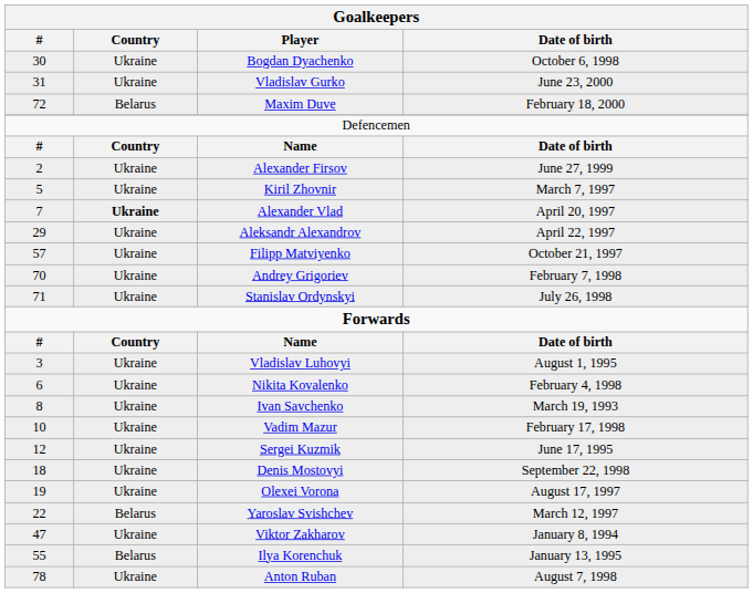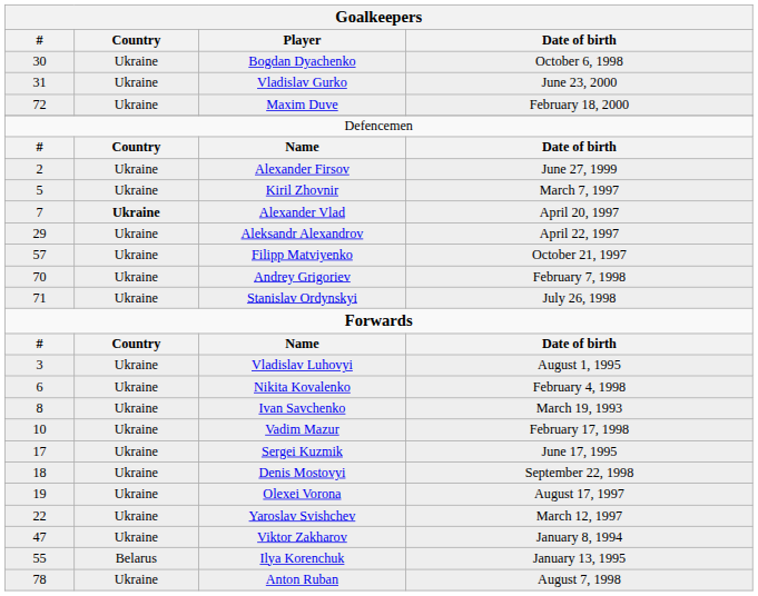 <table class="wikitable" width="70%">
 <tr>
 <th Colspan = 6><big> Goalkeepers</big></th>
 </tr>
 <tr Bgcolor = "#dddddd">
 <th Width = 4%>#</th>
 <th Width = 7%>Country</th>
 <th Width = 12%>Player</th>
 <th Width = 20%>Date of birth</th>
 </tr>
 <tr bgcolor="#eeeeee" align=center>
 <td>30</td>
 <td>Ukraine</td>
 <td><a href='#'>Bogdan Dyachenko</a></td>
 <td>October 6, 1998</td>
 </tr>
 <tr bgcolor="#eeeeee" align=center>
 <td>31</td>
 <td>Ukraine</td>
 <td><a href='#'>Vladislav Gurko</a></td>
 <td>June 23, 2000</td>
 </tr>
 <tr bgcolor="#eeeeee" align=center>
 <td>72</td>
-<td>Belarus</td>
+<td>Ukraine</td>
 <td><a href='#'>Maxim Duve</a></td>
 <td>February 18, 2000</td>
 </tr>
 <tr bgcolor="#eeeeee" align=center>
 </tr>
 <tr>
 <td align=center colspan=4>Defencemen</td>
 </tr>
 <tr bgcolor="#dddddd">
 <th>#</th>
 <th>Country</th>
 <th>Name</th>
 <th>Date of birth</th>
 </tr>
 <tr bgcolor="#eeeeee" align="center">
 <td>2</td>
 <td>Ukraine</td>
 <td><a href='#'>Alexander Firsov</a></td>
 <td>June 27, 1999</td>
 </tr>
 <tr bgcolor="#eeeeee" align="center">
 <td>5</td>
 <td>Ukraine</td>
 <td><a href='#'>Kiril Zhovnir</a></td>
 <td>March 7, 1997</td>
 </tr>
 <tr bgcolor="#eeeeee" align="center">
 <td>7</td>
 <td><strong>Ukraine</strong></td>
 <td><a href='#'>Alexander Vlad</a></td>
 <td>April 20, 1997</td>
 </tr>
 <tr bgcolor="#eeeeee" align=center>
 <td>29</td>
 <td>Ukraine</td>
 <td><a href='#'>Aleksandr Alexandrov</a></td>
 <td>April 22, 1997</td>
 </tr>
 <tr bgcolor="#eeeeee" align=center>
 <td>57</td>
 <td>Ukraine</td>
 <td><a href='#'>Filipp Matviyenko</a></td>
 <td>October 21, 1997</td>
 </tr>
 <tr bgcolor="#eeeeee" align="center">
 <td>70</td>
 <td>Ukraine</td>
 <td><a href='#'>Andrey Grigoriev</a></td>
 <td>February 7, 1998</td>
 </tr>
 <tr bgcolor="#eeeeee" align="center">
 <td>71</td>
 <td>Ukraine</td>
 <td><a href='#'>Stanislav Ordynskyi</a></td>
 <td>July 26, 1998</td>
 </tr>
 <tr>
 <td align=center colspan=4><big><strong>Forwards</strong></big></td>
 </tr>
 <tr bgcolor="#dddddd">
 <th>#</th>
 <th>Country</th>
 <th>Name</th>
 <th>Date of birth</th>
 </tr>
 <tr bgcolor="#eeeeee" align=center>
 <td>3</td>
 <td>Ukraine</td>
 <td><a href='#'>Vladislav Luhovyi</a></td>
 <td>August 1, 1995</td>
 </tr>
 <tr bgcolor="#eeeeee" align=center>
 <td>6</td>
 <td>Ukraine</td>
 <td><a href='#'>Nikita Kovalenko</a></td>
 <td>February 4, 1998</td>
 </tr>
 <tr bgcolor="#eeeeee" align=center>
 <td>8</td>
 <td>Ukraine</td>
 <td><a href='#'>Ivan Savchenko</a></td>
 <td>March 19, 1993</td>
 </tr>
 <tr bgcolor="#eeeeee" align=center>
 <td>10</td>
 <td>Ukraine</td>
 <td><a href='#'>Vadim Mazur</a></td>
 <td>February 17, 1998</td>
 </tr>
 <tr bgcolor="#eeeeee" align=center>
-<td>12</td>
+<td>17</td>
 <td>Ukraine</td>
 <td><a href='#'>Sergei Kuzmik</a></td>
 <td>June 17, 1995</td>
 </tr>
 <tr bgcolor="#eeeeee" align="center">
 <td>18</td>
 <td>Ukraine</td>
 <td><a href='#'>Denis Mostovyi</a></td>
 <td>September 22, 1998</td>
 </tr>
 <tr bgcolor="#eeeeee" align=center>
 <td>19</td>
 <td>Ukraine</td>
 <td><a href='#'>Olexei Vorona</a></td>
 <td>August 17, 1997</td>
 </tr>
 <tr bgcolor="#eeeeee" align=center>
 <td>22</td>
-<td>Belarus</td>
+<td>Ukraine</td>
 <td><a href='#'>Yaroslav Svishchev</a></td>
 <td>March 12, 1997</td>
 </tr>
 <tr bgcolor="#eeeeee" align=center>
 <td>47</td>
 <td>Ukraine</td>
 <td><a href='#'>Viktor Zakharov</a></td>
 <td>January 8, 1994</td>
 </tr>
 <tr bgcolor="#eeeeee" align=center>
 <td>55</td>
 <td>Belarus</td>
 <td><a href='#'>Ilya Korenchuk</a></td>
 <td>January 13, 1995</td>
 </tr>
 <tr bgcolor="#eeeeee" align="center">
 <td>78</td>
 <td>Ukraine</td>
 <td><a href='#'>Anton Ruban</a></td>
 <td>August 7, 1998</td>
 </tr>
 </table>
